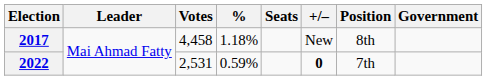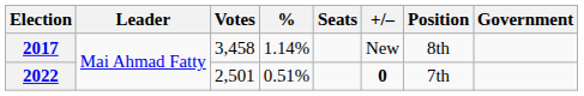 <table class=wikitable style=text-align:center>
 <tr>
 <th>Election</th>
 <th>Leader</th>
 <th>Votes</th>
 <th>%</th>
 <th>Seats</th>
 <th>+/–</th>
 <th><strong>Position</strong></th>
 <th><strong>Government</strong></th>
 </tr>
 <tr>
 <th><a href='#'>2017</a></th>
 <td rowspan=2><a href='#'>Mai Ahmad Fatty</a></td>
-<td>4,458</td>
-<td>1.18%</td>
+<td>3,458</td>
+<td>1.14%</td>
 <td></td>
 <td>New</td>
 <td> 8th</td>
 <td></td>
 </tr>
 <tr>
 <th><a href='#'>2022</a></th>
-<td>2,531</td>
-<td>0.59%</td>
+<td>2,501</td>
+<td>0.51%</td>
 <td></td>
 <td><strong> 0</strong></td>
 <td> 7th</td>
 <td></td>
 </tr>
 </table>
